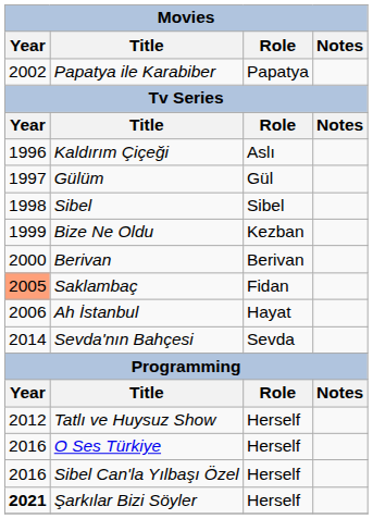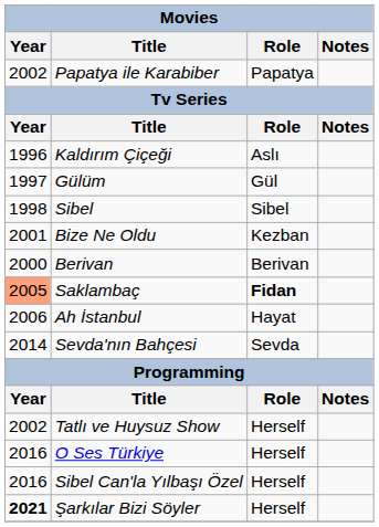 <table class="wikitable">
 <tr>
 <th colspan=4 style="background:#B0C4DE;">Movies</th>
 </tr>
 <tr>
 <th>Year</th>
 <th>Title</th>
 <th>Role</th>
 <th>Notes</th>
 </tr>
 <tr>
 <td>2002</td>
 <td><em>Papatya ile Karabiber</em></td>
 <td>Papatya</td>
 <td></td>
 </tr>
 <tr>
 <th colspan="4" style="background:LightSteelBlue">Tv Series</th>
 </tr>
 <tr>
 <th>Year</th>
 <th>Title</th>
 <th>Role</th>
 <th>Notes</th>
 </tr>
 <tr>
 <td>1996</td>
 <td><em>Kaldırım Çiçeği</em></td>
 <td>Aslı</td>
 <td></td>
 </tr>
 <tr>
 <td>1997</td>
 <td><em>Gülüm</em></td>
 <td>Gül</td>
 <td></td>
 </tr>
 <tr>
 <td>1998</td>
 <td><em>Sibel</em></td>
 <td>Sibel</td>
 <td></td>
 </tr>
 <tr>
-<td>1999</td>
+<td>2001</td>
 <td><em>Bize Ne Oldu</em></td>
 <td>Kezban</td>
 <td></td>
 </tr>
 <tr>
 <td>2000</td>
 <td><em>Berivan</em></td>
 <td>Berivan</td>
 <td></td>
 </tr>
 <tr>
 <td style="background: lightsalmon;">2005</td>
 <td><em>Saklambaç</em></td>
-<td>Fidan</td>
+<td><strong>Fidan</strong></td>
 <td></td>
 </tr>
 <tr>
 <td>2006</td>
 <td><em>Ah İstanbul</em></td>
 <td>Hayat</td>
 <td></td>
 </tr>
 <tr>
 <td>2014</td>
 <td><em>Sevda'nın Bahçesi</em></td>
 <td>Sevda</td>
 <td></td>
 </tr>
 <tr>
 <th colspan="4" style="background:LightSteelBlue">Programming</th>
 </tr>
 <tr>
 <th>Year</th>
 <th>Title</th>
 <th>Role</th>
 <th>Notes</th>
 </tr>
 <tr>
-<td>2012</td>
+<td>2002</td>
 <td><em>Tatlı ve Huysuz Show</em></td>
 <td>Herself</td>
 <td></td>
 </tr>
 <tr>
 <td>2016</td>
 <td><em><a href='#'>O Ses Türkiye</a></em></td>
 <td>Herself</td>
 <td></td>
 </tr>
 <tr>
 <td>2016</td>
 <td><em>Sibel Can'la Yılbaşı Özel</em></td>
 <td>Herself</td>
 <td></td>
 </tr>
 <tr>
 <td><strong>2021</strong></td>
 <td><em>Şarkılar Bizi Söyler</em></td>
 <td>Herself</td>
 <td></td>
 </tr>
 <tr>
 </tr>
 </table>
